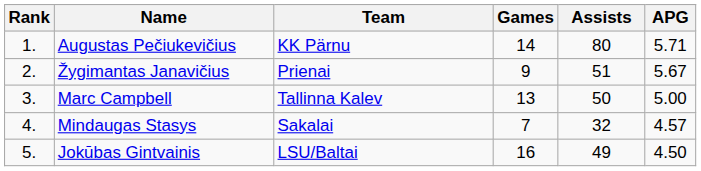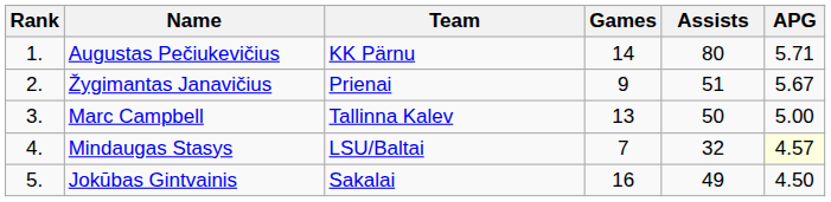 <table class="wikitable" style="text-align: center;">
 <tr>
 <th>Rank</th>
 <th width=200>Name</th>
 <th width=200>Team</th>
 <th>Games</th>
 <th width=75>Assists</th>
 <th width=40>APG</th>
 </tr>
 <tr>
 <td>1.</td>
 <td align="left"> <a href='#'>Augustas Pečiukevičius</a></td>
 <td align="left"> <a href='#'>KK Pärnu</a></td>
 <td>14</td>
 <td>80</td>
 <td>5.71</td>
 </tr>
 <tr>
 <td>2.</td>
 <td align="left"> <a href='#'>Žygimantas Janavičius</a></td>
 <td align="left"> <a href='#'>Prienai</a></td>
 <td>9</td>
 <td>51</td>
 <td>5.67</td>
 </tr>
 <tr>
 <td>3.</td>
 <td align="left"> <a href='#'>Marc Campbell</a></td>
 <td align="left"> <a href='#'>Tallinna Kalev</a></td>
 <td>13</td>
 <td>50</td>
 <td>5.00</td>
 </tr>
 <tr>
 <td>4.</td>
 <td align="left"> <a href='#'>Mindaugas Stasys</a></td>
-<td align="left"> <a href='#'>Sakalai</a></td>
+<td align="left"> <a href='#'>LSU/Baltai</a></td>
 <td>7</td>
 <td>32</td>
-<td>4.57</td>
+<td style="background: lightyellow;">4.57</td>
 </tr>
 <tr>
 <td>5.</td>
 <td align="left"> <a href='#'>Jokūbas Gintvainis</a></td>
-<td align="left"> <a href='#'>LSU/Baltai</a></td>
+<td align="left"> <a href='#'>Sakalai</a></td>
 <td>16</td>
 <td>49</td>
 <td>4.50</td>
 </tr>
 </table>
